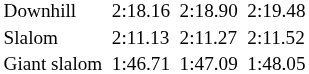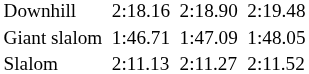 <table>
 <tr valign="top">
 <td>Downhill<br></td>
 <td></td>
 <td>2:18.16</td>
 <td></td>
 <td>2:18.90</td>
 <td></td>
 <td>2:19.48</td>
 </tr>
 <tr valign="top">
+<td>Giant slalom<br></td>
+<td></td>
+<td>1:46.71</td>
+<td></td>
+<td>1:47.09</td>
+<td></td>
+<td>1:48.05</td>
+</tr>
+<tr valign="top">
 <td>Slalom<br></td>
 <td></td>
 <td>2:11.13</td>
 <td></td>
 <td>2:11.27</td>
 <td></td>
 <td>2:11.52</td>
 </tr>
-<tr valign="top">
-<td>Giant slalom<br></td>
-<td></td>
-<td>1:46.71</td>
-<td></td>
-<td>1:47.09</td>
-<td></td>
-<td>1:48.05</td>
-</tr>
 </table>
